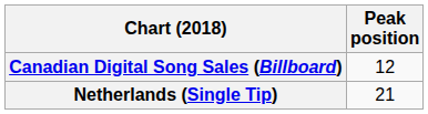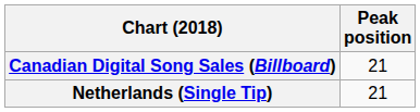 <table class="wikitable sortable plainrowheaders" style="text-align:center">
 <tr>
 <th scope="col">Chart (2018)</th>
 <th scope="col">Peak<br>position</th>
 </tr>
 <tr>
 <th scope="row"><a href='#'>Canadian Digital Song Sales</a> (<em><a href='#'>Billboard</a></em>)</th>
-<td>12</td>
+<td>21</td>
 </tr>
 <tr>
 <th scope="row">Netherlands (<a href='#'>Single Tip</a>)</th>
 <td>21</td>
 </tr>
 </table>
